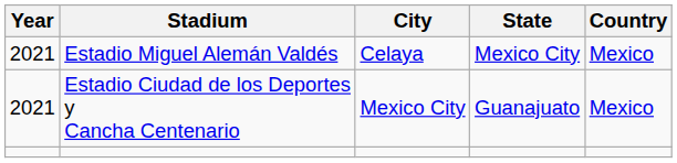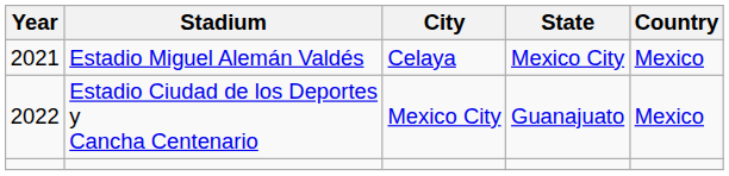 <table class="wikitable">
 <tr>
 <th>Year</th>
 <th>Stadium</th>
 <th>City</th>
 <th>State</th>
 <th>Country</th>
 </tr>
 <tr>
 <td>2021</td>
 <td><a href='#'>Estadio Miguel Alemán Valdés</a></td>
 <td><a href='#'>Celaya</a></td>
 <td><a href='#'>Mexico City</a></td>
 <td><a href='#'>Mexico</a></td>
 </tr>
 <tr>
-<td>2021</td>
+<td>2022</td>
 <td><a href='#'>Estadio Ciudad de los Deportes</a><br>y<br><a href='#'>Cancha Centenario</a></td>
 <td><a href='#'>Mexico City</a></td>
 <td><a href='#'>Guanajuato</a></td>
 <td><a href='#'>Mexico</a></td>
 </tr>
 <tr>
 <td></td>
 <td></td>
 <td></td>
 <td></td>
 <td></td>
 </tr>
 </table>
